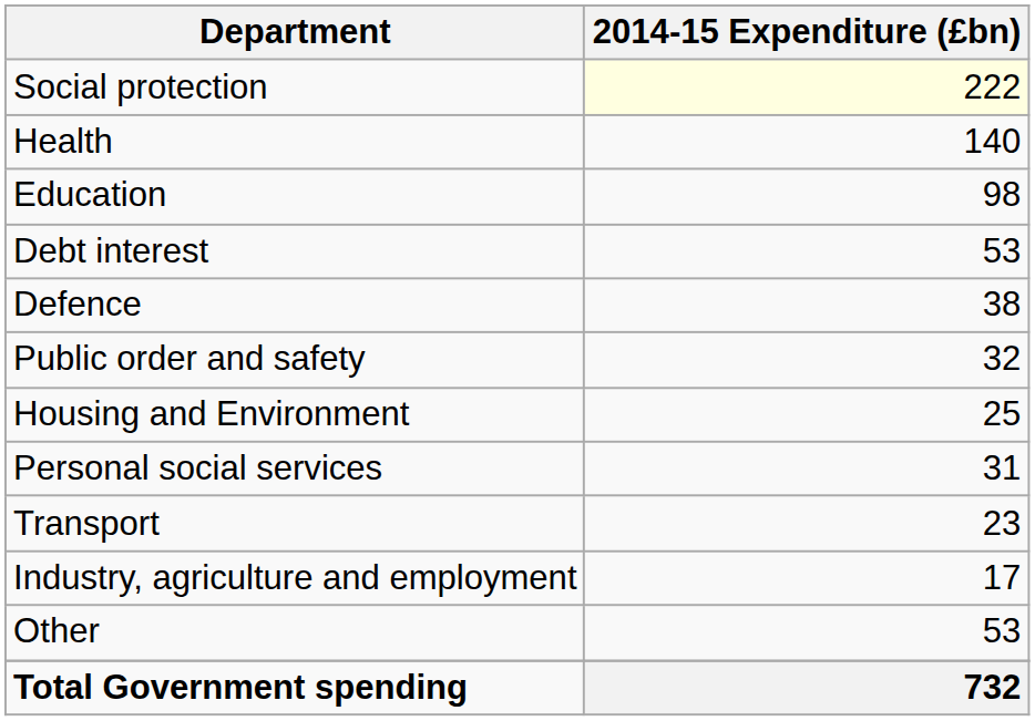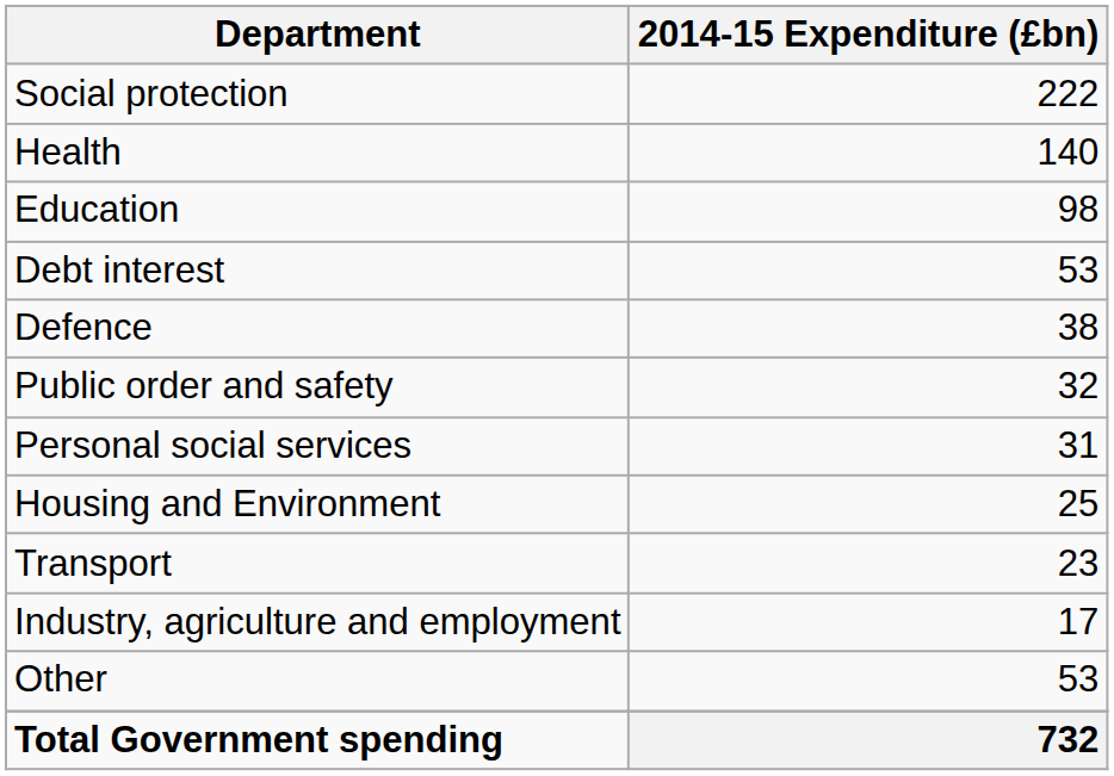 <table class="wikitable sortable">
 <tr>
 <th>Department</th>
 <th style="text-align: right">2014-15 Expenditure (£bn)</th>
 </tr>
 <tr>
 <td>Social protection</td>
-<td style="background: lightyellow; text-align: right">222</td>
+<td style="text-align: right">222</td>
 </tr>
 <tr>
 <td>Health</td>
 <td style="text-align: right">140</td>
 </tr>
 <tr>
 <td>Education</td>
 <td style="text-align: right">98</td>
 </tr>
 <tr>
 <td>Debt interest</td>
 <td style="text-align: right">53</td>
 </tr>
 <tr>
 <td>Defence</td>
 <td style="text-align: right">38</td>
 </tr>
 <tr>
 <td>Public order and safety</td>
 <td style="text-align: right">32</td>
 </tr>
 <tr>
+<td>Personal social services</td>
+<td style="text-align: right">31</td>
+</tr>
+<tr>
 <td>Housing and Environment</td>
 <td style="text-align: right">25</td>
-</tr>
-<tr>
-<td>Personal social services</td>
-<td style="text-align: right">31</td>
 </tr>
 <tr>
 <td>Transport</td>
 <td style="text-align: right">23</td>
 </tr>
 <tr>
 <td>Industry, agriculture and employment</td>
 <td style="text-align: right">17</td>
 </tr>
 <tr>
 <td>Other</td>
 <td style="text-align: right">53</td>
 </tr>
 <tr>
 </tr>
 <tr class="sortbottom">
 <td style="text-align: left"><strong>Total Government spending</strong></td>
 <th style="text-align: right">732</th>
 </tr>
 </table>
